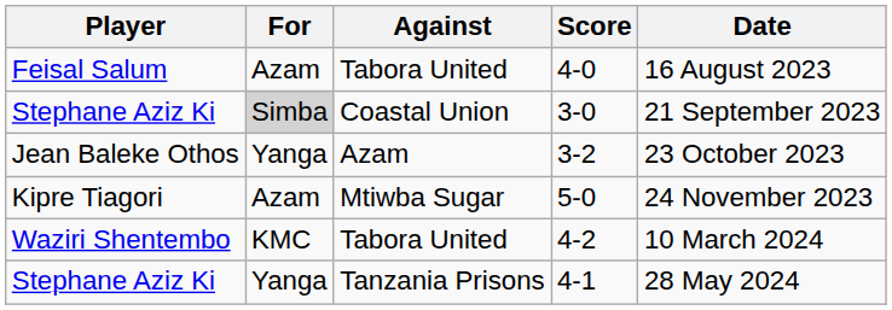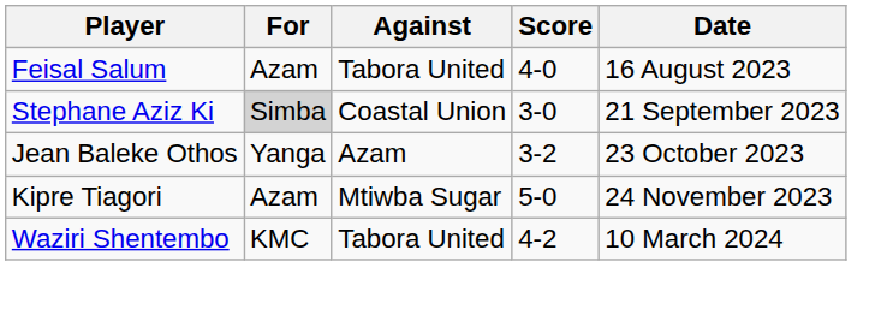 <table class="wikitable">
 <tr>
 <th>Player</th>
 <th>For</th>
 <th>Against</th>
 <th>Score</th>
 <th>Date</th>
 </tr>
 <tr>
 <td> <a href='#'>Feisal Salum</a></td>
 <td>Azam</td>
 <td>Tabora United</td>
 <td>4-0</td>
 <td>16 August 2023</td>
 </tr>
 <tr>
 <td> <a href='#'>Stephane Aziz Ki</a></td>
 <td style="background: lightgrey;">Simba</td>
 <td>Coastal Union</td>
 <td>3-0</td>
 <td>21 September 2023</td>
 </tr>
 <tr>
 <td> Jean Baleke Othos</td>
 <td>Yanga</td>
 <td>Azam</td>
 <td>3-2</td>
 <td>23 October 2023</td>
 </tr>
 <tr>
 <td> Kipre Tiagori</td>
 <td>Azam</td>
 <td>Mtiwba Sugar</td>
 <td>5-0</td>
 <td>24 November 2023</td>
 </tr>
 <tr>
 <td> <a href='#'>Waziri Shentembo</a></td>
 <td>KMC</td>
 <td>Tabora United</td>
 <td>4-2</td>
 <td>10 March 2024</td>
 </tr>
-<tr>
-<td> <a href='#'>Stephane Aziz Ki</a></td>
-<td>Yanga</td>
-<td>Tanzania Prisons</td>
-<td>4-1</td>
-<td>28 May 2024</td>
-</tr>
 </table>
